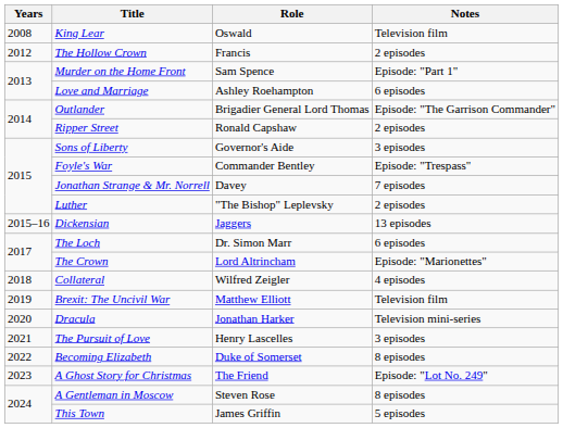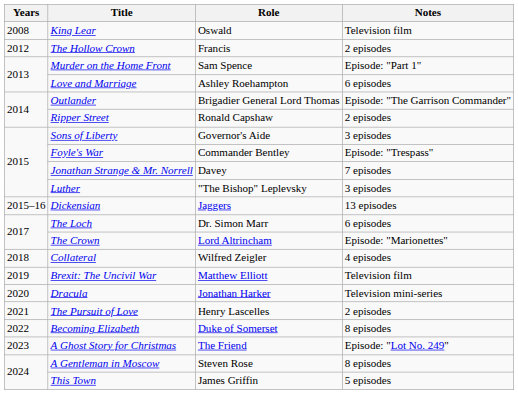 <table class="wikitable">
 <tr>
 <th>Years</th>
 <th>Title</th>
 <th>Role</th>
 <th>Notes</th>
 </tr>
 <tr>
 <td>2008</td>
 <td><em><a href='#'>King Lear</a></em></td>
 <td>Oswald</td>
 <td>Television film</td>
 </tr>
 <tr>
 <td>2012</td>
 <td><em><a href='#'>The Hollow Crown</a></em></td>
 <td>Francis</td>
 <td>2 episodes</td>
 </tr>
 <tr>
 <td rowspan="2">2013</td>
 <td><em><a href='#'>Murder on the Home Front</a></em></td>
 <td>Sam Spence</td>
 <td>Episode: "Part 1"</td>
 </tr>
 <tr>
 <td><em><a href='#'>Love and Marriage</a></em></td>
 <td>Ashley Roehampton</td>
 <td>6 episodes</td>
 </tr>
 <tr>
 <td rowspan="2">2014</td>
 <td><em><a href='#'>Outlander</a></em></td>
 <td>Brigadier General Lord Thomas</td>
 <td>Episode: "The Garrison Commander"</td>
 </tr>
 <tr>
 <td><em><a href='#'>Ripper Street</a></em></td>
 <td>Ronald Capshaw</td>
 <td>2 episodes</td>
 </tr>
 <tr>
 <td rowspan="4">2015</td>
 <td><em><a href='#'>Sons of Liberty</a></em></td>
 <td>Governor's Aide</td>
 <td>3 episodes</td>
 </tr>
 <tr>
 <td><em><a href='#'>Foyle's War</a></em></td>
 <td>Commander Bentley</td>
 <td>Episode: "Trespass"</td>
 </tr>
 <tr>
 <td><em><a href='#'>Jonathan Strange & Mr. Norrell</a></em></td>
 <td>Davey</td>
 <td>7 episodes</td>
 </tr>
 <tr>
 <td><em><a href='#'>Luther</a></em></td>
 <td>"The Bishop" Leplevsky</td>
-<td>2 episodes</td>
+<td>3 episodes</td>
 </tr>
 <tr>
 <td>2015–16</td>
 <td><em><a href='#'>Dickensian</a></em></td>
 <td><a href='#'>Jaggers</a></td>
 <td>13 episodes</td>
 </tr>
 <tr>
 <td rowspan="2">2017</td>
 <td><em><a href='#'>The Loch</a></em></td>
 <td>Dr. Simon Marr</td>
 <td>6 episodes</td>
 </tr>
 <tr>
 <td><em><a href='#'>The Crown</a></em></td>
 <td><a href='#'>Lord Altrincham</a></td>
 <td>Episode: "Marionettes"</td>
 </tr>
 <tr>
 <td>2018</td>
 <td><em><a href='#'>Collateral</a></em></td>
 <td>Wilfred Zeigler</td>
 <td>4 episodes</td>
 </tr>
 <tr>
 <td>2019</td>
 <td><em><a href='#'>Brexit: The Uncivil War</a></em></td>
 <td><a href='#'>Matthew Elliott</a></td>
 <td>Television film</td>
 </tr>
 <tr>
 <td>2020</td>
 <td><em><a href='#'>Dracula</a></em></td>
 <td><a href='#'>Jonathan Harker</a></td>
 <td>Television mini-series</td>
 </tr>
 <tr>
 <td>2021</td>
 <td><em><a href='#'>The Pursuit of Love</a></em></td>
 <td>Henry Lascelles</td>
-<td>3 episodes</td>
+<td>2 episodes</td>
 </tr>
 <tr>
 <td>2022</td>
 <td><em><a href='#'>Becoming Elizabeth</a></em></td>
 <td><a href='#'>Duke of Somerset</a></td>
 <td>8 episodes</td>
 </tr>
 <tr>
 <td>2023</td>
 <td><em><a href='#'>A Ghost Story for Christmas</a></em></td>
 <td><a href='#'>The Friend</a></td>
 <td>Episode: "<a href='#'>Lot No. 249</a>"</td>
 </tr>
 <tr>
 <td rowspan="2">2024</td>
 <td><em><a href='#'>A Gentleman in Moscow</a></em></td>
 <td>Steven Rose</td>
 <td>8 episodes</td>
 </tr>
 <tr>
 <td><em><a href='#'>This Town</a></em></td>
 <td>James Griffin</td>
 <td>5 episodes</td>
 </tr>
 </table>
